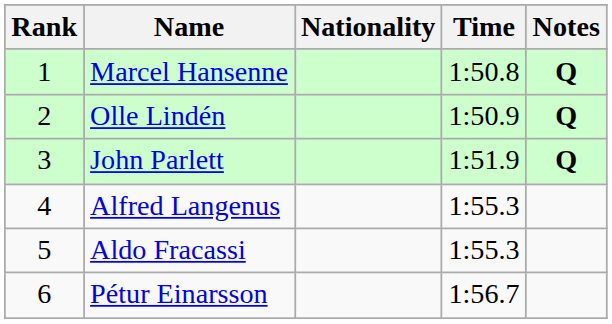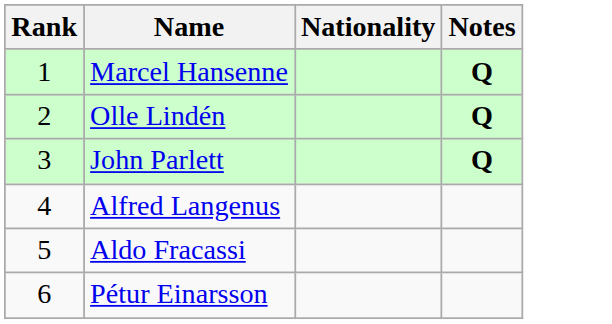 <table class="wikitable sortable" style="text-align:center">
 <tr>
 <th>Rank</th>
 <th>Name</th>
 <th>Nationality</th>
-<th>Time</th>
 <th>Notes</th>
 </tr>
 <tr bgcolor=ccffcc>
 <td>1</td>
 <td align=left><a href='#'>Marcel Hansenne</a></td>
 <td align=left></td>
-<td>1:50.8</td>
 <td><strong>Q</strong></td>
 </tr>
 <tr bgcolor=ccffcc>
 <td>2</td>
 <td align=left><a href='#'>Olle Lindén</a></td>
 <td align=left></td>
-<td>1:50.9</td>
 <td><strong>Q</strong></td>
 </tr>
 <tr bgcolor=ccffcc>
 <td>3</td>
 <td align=left><a href='#'>John Parlett</a></td>
 <td align=left></td>
-<td>1:51.9</td>
 <td><strong>Q</strong></td>
 </tr>
 <tr>
 <td>4</td>
 <td align=left><a href='#'>Alfred Langenus</a></td>
 <td align=left></td>
-<td>1:55.3</td>
 <td></td>
 </tr>
 <tr>
 <td>5</td>
 <td align=left><a href='#'>Aldo Fracassi</a></td>
 <td align=left></td>
-<td>1:55.3</td>
 <td></td>
 </tr>
 <tr>
 <td>6</td>
 <td align=left><a href='#'>Pétur Einarsson</a></td>
 <td align=left></td>
-<td>1:56.7</td>
 <td></td>
 </tr>
 </table>
